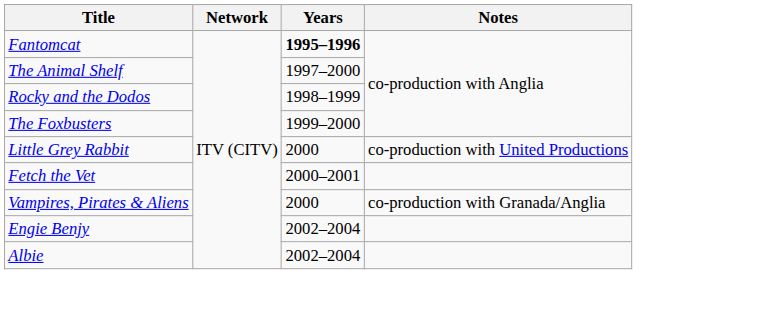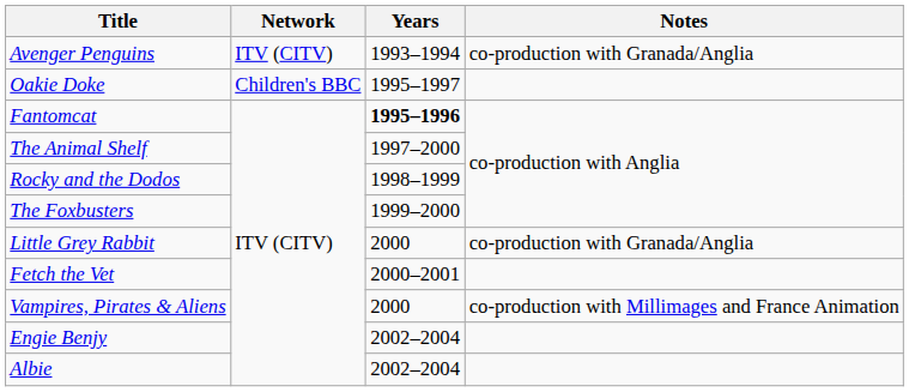 <table class="wikitable sortable">
 <tr>
 <th>Title</th>
 <th>Network</th>
 <th>Years</th>
 <th>Notes</th>
+</tr>
+<tr>
+<td><em><a href='#'>Avenger Penguins</a></em></td>
+<td><a href='#'>ITV</a> (<a href='#'>CITV</a>)</td>
+<td>1993–1994</td>
+<td>co-production with Granada/Anglia</td>
+</tr>
+<tr>
+<td><em><a href='#'>Oakie Doke</a></em></td>
+<td><a href='#'>Children's BBC</a></td>
+<td>1995–1997</td>
+<td></td>
 </tr>
 <tr>
 <td><em><a href='#'>Fantomcat</a></em></td>
 <td rowspan="9">ITV (CITV)</td>
 <td><strong>1995–1996</strong></td>
 <td rowspan="4">co-production with Anglia</td>
 </tr>
 <tr>
 <td><em><a href='#'>The Animal Shelf</a></em></td>
 <td>1997–2000</td>
 </tr>
 <tr>
 <td><em><a href='#'>Rocky and the Dodos</a></em></td>
 <td>1998–1999</td>
 </tr>
 <tr>
 <td><em><a href='#'>The Foxbusters</a></em></td>
 <td>1999–2000</td>
 </tr>
 <tr>
 <td><em><a href='#'>Little Grey Rabbit</a></em></td>
 <td>2000</td>
-<td>co-production with <a href='#'>United Productions</a></td>
+<td>co-production with Granada/Anglia</td>
 </tr>
 <tr>
 <td><em><a href='#'>Fetch the Vet</a></em></td>
 <td>2000–2001</td>
 <td></td>
 </tr>
 <tr>
 <td><em><a href='#'>Vampires, Pirates & Aliens</a></em></td>
 <td>2000</td>
-<td>co-production with Granada/Anglia</td>
+<td>co-production with <a href='#'>Millimages</a> and France Animation</td>
 </tr>
 <tr>
 <td><em><a href='#'>Engie Benjy</a></em></td>
 <td>2002–2004</td>
 <td></td>
 </tr>
 <tr>
 <td><em><a href='#'>Albie</a></em></td>
 <td>2002–2004</td>
 <td></td>
 </tr>
 </table>
